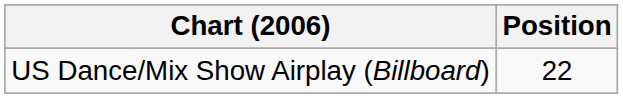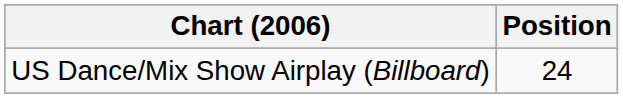 <table class="wikitable">
 <tr>
 <th scope="col">Chart (2006)</th>
 <th scope="col">Position</th>
 </tr>
 <tr>
 <td>US Dance/Mix Show Airplay (<em>Billboard</em>)</td>
-<td align="center">22</td>
+<td align="center">24</td>
 </tr>
 </table>
